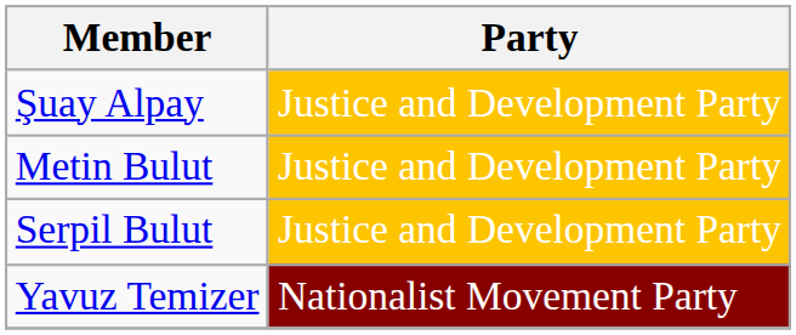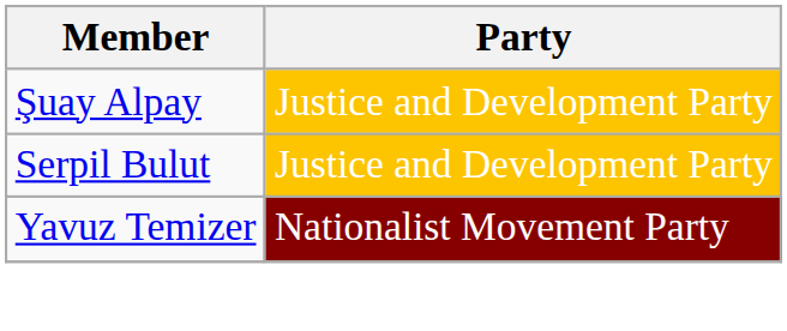 <table class="wikitable">
 <tr>
 <th>Member</th>
 <th>Party</th>
 </tr>
 <tr>
 <td><a href='#'>Şuay Alpay</a></td>
-<td style="background:#FDC400; color:white">Justice and Development Party</td>
-</tr>
-<tr>
-<td><a href='#'>Metin Bulut</a></td>
 <td style="background:#FDC400; color:white">Justice and Development Party</td>
 </tr>
 <tr>
 <td><a href='#'>Serpil Bulut</a></td>
 <td style="background:#FDC400; color:white">Justice and Development Party</td>
 </tr>
 <tr>
 <td><a href='#'>Yavuz Temizer</a></td>
 <td style="background:#870000; color:white">Nationalist Movement Party</td>
 </tr>
 <tr>
 </tr>
 </table>
